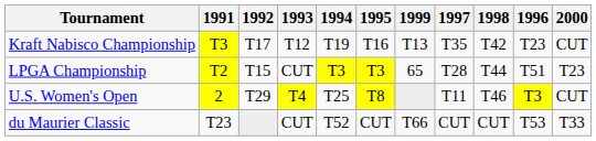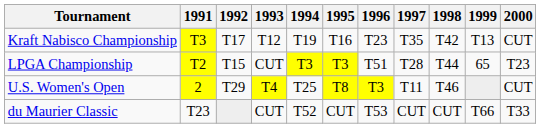 <table class="wikitable" style="font-size:95%;text-align:center;">
 <tr>
 <th>Tournament</th>
 <th>1991</th>
 <th>1992</th>
 <th>1993</th>
 <th>1994</th>
 <th>1995</th>
-<th>1999</th>
+<th>1996</th>
 <th>1997</th>
 <th>1998</th>
-<th>1996</th>
+<th>1999</th>
 <th>2000</th>
 </tr>
 <tr>
 <td align=left><a href='#'>Kraft Nabisco Championship</a></td>
 <td style="background:yellow;">T3</td>
 <td>T17</td>
 <td>T12</td>
 <td>T19</td>
 <td>T16</td>
-<td>T13</td>
+<td>T23</td>
 <td>T35</td>
 <td>T42</td>
-<td>T23</td>
+<td>T13</td>
 <td>CUT</td>
 </tr>
 <tr>
 <td align=left><a href='#'>LPGA Championship</a></td>
 <td style="background:yellow;">T2</td>
 <td>T15</td>
 <td>CUT</td>
 <td style="background:yellow;">T3</td>
 <td style="background:yellow;">T3</td>
-<td>65</td>
+<td>T51</td>
 <td>T28</td>
 <td>T44</td>
-<td>T51</td>
+<td>65</td>
 <td>T23</td>
 </tr>
 <tr>
 <td align=left><a href='#'>U.S. Women's Open</a></td>
 <td style="background:yellow;">2</td>
 <td>T29</td>
 <td style="background:yellow;">T4</td>
 <td>T25</td>
 <td style="background:yellow;">T8</td>
-<td style="background:#eeeeee;"></td>
+<td style="background:yellow;">T3</td>
 <td>T11</td>
 <td>T46</td>
-<td style="background:yellow;">T3</td>
+<td style="background:#eeeeee;"></td>
 <td>CUT</td>
 </tr>
 <tr>
 <td align=left><a href='#'>du Maurier Classic</a></td>
 <td>T23</td>
 <td style="background:#eeeeee;"></td>
 <td>CUT</td>
 <td>T52</td>
 <td>CUT</td>
-<td>T66</td>
+<td>T53</td>
 <td>CUT</td>
 <td>CUT</td>
-<td>T53</td>
+<td>T66</td>
 <td>T33</td>
 </tr>
 </table>
